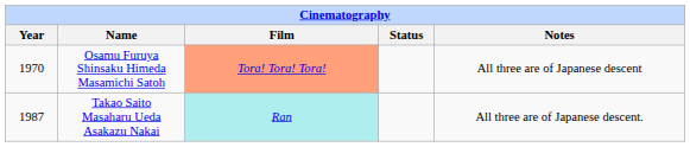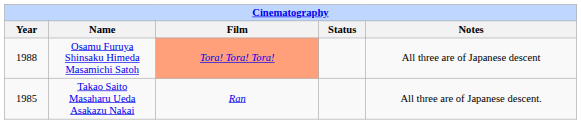 <table class="wikitable" style="text-align: center">
 <tr style="background:#bfd7ff;">
 <td colspan="6" style="text-align:center;"><strong><a href='#'>Cinematography</a></strong></td>
 </tr>
 <tr style="background:#ebf5ff;">
 <th style="width:75px;">Year</th>
 <th style="width:200px;">Name</th>
 <th style="width:350px;">Film</th>
 <th style="width:75px;">Status</th>
 <th style="width:450px;">Notes</th>
 </tr>
 <tr>
-<td>1970</td>
+<td>1988</td>
 <td><a href='#'>Osamu Furuya</a><br><a href='#'>Shinsaku Himeda</a><br><a href='#'>Masamichi Satoh</a></td>
 <td style="background: lightsalmon;"><em><a href='#'>Tora! Tora! Tora!</a></em></td>
 <td></td>
 <td>All three are of Japanese descent</td>
 </tr>
 <tr>
-<td>1987</td>
+<td>1985</td>
 <td><a href='#'>Takao Saito</a><br><a href='#'>Masaharu Ueda</a><br><a href='#'>Asakazu Nakai</a></td>
-<td style="background: paleturquoise;"><em><a href='#'>Ran</a></em></td>
+<td><em><a href='#'>Ran</a></em></td>
 <td></td>
 <td>All three are of Japanese descent.<br></td>
 </tr>
 </table>
